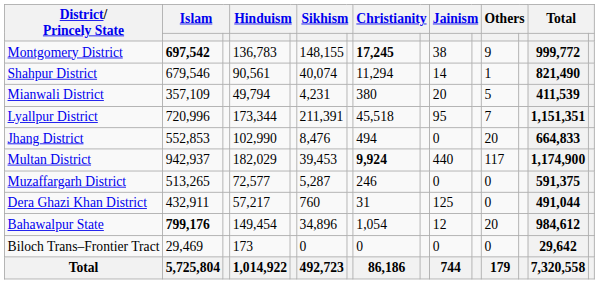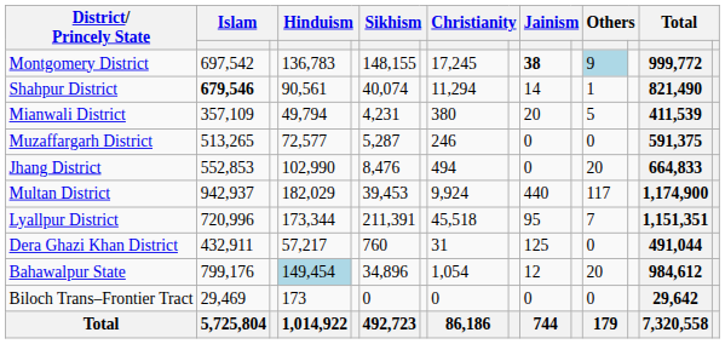 <table class="wikitable sortable">
 <tr>
 <th rowspan="2"><a href='#'>District</a>/<br><a href='#'>Princely State</a></th>
 <th colspan="2"><a href='#'>Islam</a> </th>
 <th colspan="2"><a href='#'>Hinduism</a> </th>
 <th colspan="2"><a href='#'>Sikhism</a> </th>
 <th colspan="2"><a href='#'>Christianity</a> </th>
 <th colspan="2"><a href='#'>Jainism</a> </th>
 <th colspan="2">Others</th>
 <th colspan="2">Total</th>
 </tr>
 <tr>
 <th><a href='#'></a></th>
 <th></th>
 <th></th>
 <th></th>
 <th></th>
 <th></th>
 <th></th>
 <th></th>
 <th></th>
 <th></th>
 <th></th>
 <th></th>
 <th></th>
 <th></th>
 </tr>
 <tr>
 <td><a href='#'>Montgomery District</a></td>
-<td><strong>697,542</strong></td>
+<td>697,542</td>
 <td></td>
 <td>136,783</td>
 <td></td>
 <td>148,155</td>
 <td></td>
-<td><strong>17,245</strong></td>
+<td>17,245</td>
 <td></td>
-<td>38</td>
+<td><strong>38</strong></td>
 <td></td>
-<td>9</td>
+<td style="background: lightblue;">9</td>
 <td></td>
 <th>999,772</th>
 <th></th>
 </tr>
 <tr>
 <td><a href='#'>Shahpur District</a></td>
-<td>679,546</td>
+<td><strong>679,546</strong></td>
 <td></td>
 <td>90,561</td>
 <td></td>
 <td>40,074</td>
 <td></td>
 <td>11,294</td>
 <td></td>
 <td>14</td>
 <td></td>
 <td>1</td>
 <td></td>
 <th>821,490</th>
 <th></th>
 </tr>
 <tr>
 <td><a href='#'>Mianwali District</a></td>
 <td>357,109</td>
 <td></td>
 <td>49,794</td>
 <td></td>
 <td>4,231</td>
 <td></td>
 <td>380</td>
 <td></td>
 <td>20</td>
 <td></td>
 <td>5</td>
 <td></td>
 <th>411,539</th>
 <th></th>
 </tr>
 <tr>
-<td><a href='#'>Lyallpur District</a></td>
-<td>720,996</td>
+<td><a href='#'>Muzaffargarh District</a></td>
+<td>513,265</td>
 <td></td>
-<td>173,344</td>
+<td>72,577</td>
 <td></td>
-<td>211,391</td>
+<td>5,287</td>
 <td></td>
-<td>45,518</td>
+<td>246</td>
 <td></td>
-<td>95</td>
+<td>0</td>
 <td></td>
-<td>7</td>
+<td>0</td>
 <td></td>
-<th>1,151,351</th>
+<th>591,375</th>
 <th></th>
 </tr>
 <tr>
 <td><a href='#'>Jhang District</a></td>
 <td>552,853</td>
 <td></td>
 <td>102,990</td>
 <td></td>
 <td>8,476</td>
 <td></td>
 <td>494</td>
 <td></td>
 <td>0</td>
 <td></td>
 <td>20</td>
 <td></td>
 <th>664,833</th>
 <th></th>
 </tr>
 <tr>
 <td><a href='#'>Multan District</a></td>
 <td>942,937</td>
 <td></td>
 <td>182,029</td>
 <td></td>
 <td>39,453</td>
 <td></td>
-<td><strong>9,924</strong></td>
+<td>9,924</td>
 <td></td>
 <td>440</td>
 <td></td>
 <td>117</td>
 <td></td>
 <th>1,174,900</th>
 <th></th>
 </tr>
 <tr>
-<td><a href='#'>Muzaffargarh District</a></td>
-<td>513,265</td>
+<td><a href='#'>Lyallpur District</a></td>
+<td>720,996</td>
 <td></td>
-<td>72,577</td>
+<td>173,344</td>
 <td></td>
-<td>5,287</td>
+<td>211,391</td>
 <td></td>
-<td>246</td>
+<td>45,518</td>
 <td></td>
-<td>0</td>
+<td>95</td>
 <td></td>
-<td>0</td>
+<td>7</td>
 <td></td>
-<th>591,375</th>
+<th>1,151,351</th>
 <th></th>
 </tr>
 <tr>
 <td><a href='#'>Dera Ghazi Khan District</a></td>
 <td>432,911</td>
 <td></td>
 <td>57,217</td>
 <td></td>
 <td>760</td>
 <td></td>
 <td>31</td>
 <td></td>
 <td>125</td>
 <td></td>
 <td>0</td>
 <td></td>
 <th>491,044</th>
 <th></th>
 </tr>
 <tr>
 <td><a href='#'>Bahawalpur State</a></td>
-<td><strong>799,176</strong></td>
+<td>799,176</td>
 <td></td>
-<td>149,454</td>
+<td style="background: lightblue;">149,454</td>
 <td></td>
 <td>34,896</td>
 <td></td>
 <td>1,054</td>
 <td></td>
 <td>12</td>
 <td></td>
 <td>20</td>
 <td></td>
 <th>984,612</th>
 <th></th>
 </tr>
 <tr>
 <td>Biloch Trans–Frontier Tract</td>
 <td>29,469</td>
 <td></td>
 <td>173</td>
 <td></td>
 <td>0</td>
 <td></td>
 <td>0</td>
 <td></td>
 <td>0</td>
 <td></td>
 <td>0</td>
 <td></td>
 <th>29,642</th>
 <th></th>
 </tr>
 <tr>
 <th>Total</th>
 <th>5,725,804</th>
 <th></th>
 <th>1,014,922</th>
 <th></th>
 <th>492,723</th>
 <th></th>
 <th>86,186</th>
 <th></th>
 <th>744</th>
 <th></th>
 <th>179</th>
 <th></th>
 <th>7,320,558</th>
 <th></th>
 </tr>
 </table>
